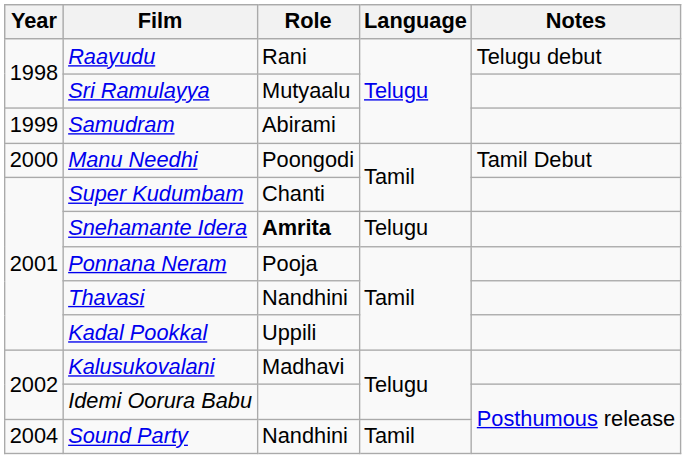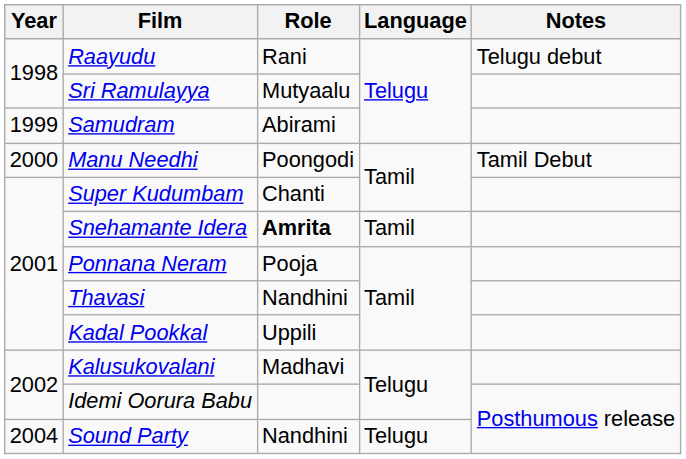 <table class="wikitable">
 <tr style="background:#ccc; text-align:center;">
 <th>Year</th>
 <th>Film</th>
 <th>Role</th>
 <th>Language</th>
 <th>Notes</th>
 </tr>
 <tr>
 <td rowspan="2">1998</td>
 <td><em><a href='#'>Raayudu</a></em></td>
 <td>Rani</td>
 <td rowspan="3"><a href='#'>Telugu</a></td>
 <td>Telugu debut</td>
 </tr>
 <tr>
 <td><em><a href='#'>Sri Ramulayya</a></em></td>
 <td>Mutyaalu</td>
 <td></td>
 </tr>
 <tr>
 <td>1999</td>
 <td><em><a href='#'>Samudram</a></em></td>
 <td>Abirami</td>
 <td></td>
 </tr>
 <tr>
 <td>2000</td>
 <td><em><a href='#'>Manu Needhi</a></em></td>
 <td>Poongodi</td>
 <td rowspan="2">Tamil</td>
 <td>Tamil Debut</td>
 </tr>
 <tr>
 <td rowspan="5">2001</td>
 <td><em><a href='#'>Super Kudumbam</a></em></td>
 <td>Chanti</td>
 <td></td>
 </tr>
 <tr>
 <td><em><a href='#'>Snehamante Idera</a></em></td>
 <td><strong>Amrita</strong></td>
-<td>Telugu</td>
+<td>Tamil</td>
 <td></td>
 </tr>
 <tr>
 <td><em><a href='#'>Ponnana Neram</a></em></td>
 <td>Pooja</td>
 <td rowspan="3">Tamil</td>
 <td></td>
 </tr>
 <tr>
 <td><em><a href='#'>Thavasi</a></em></td>
 <td>Nandhini</td>
 <td></td>
 </tr>
 <tr>
 <td><em><a href='#'>Kadal Pookkal</a></em></td>
 <td>Uppili</td>
 <td></td>
 </tr>
 <tr>
 <td rowspan="2">2002</td>
 <td><em><a href='#'>Kalusukovalani</a></em></td>
 <td>Madhavi</td>
 <td rowspan="2">Telugu</td>
 <td></td>
 </tr>
 <tr>
 <td><em>Idemi Oorura Babu</em></td>
 <td></td>
 <td rowspan="2"><a href='#'>Posthumous</a> release</td>
 </tr>
 <tr>
 <td>2004</td>
 <td><em><a href='#'>Sound Party</a></em></td>
 <td>Nandhini</td>
-<td>Tamil</td>
+<td>Telugu</td>
 </tr>
 </table>
